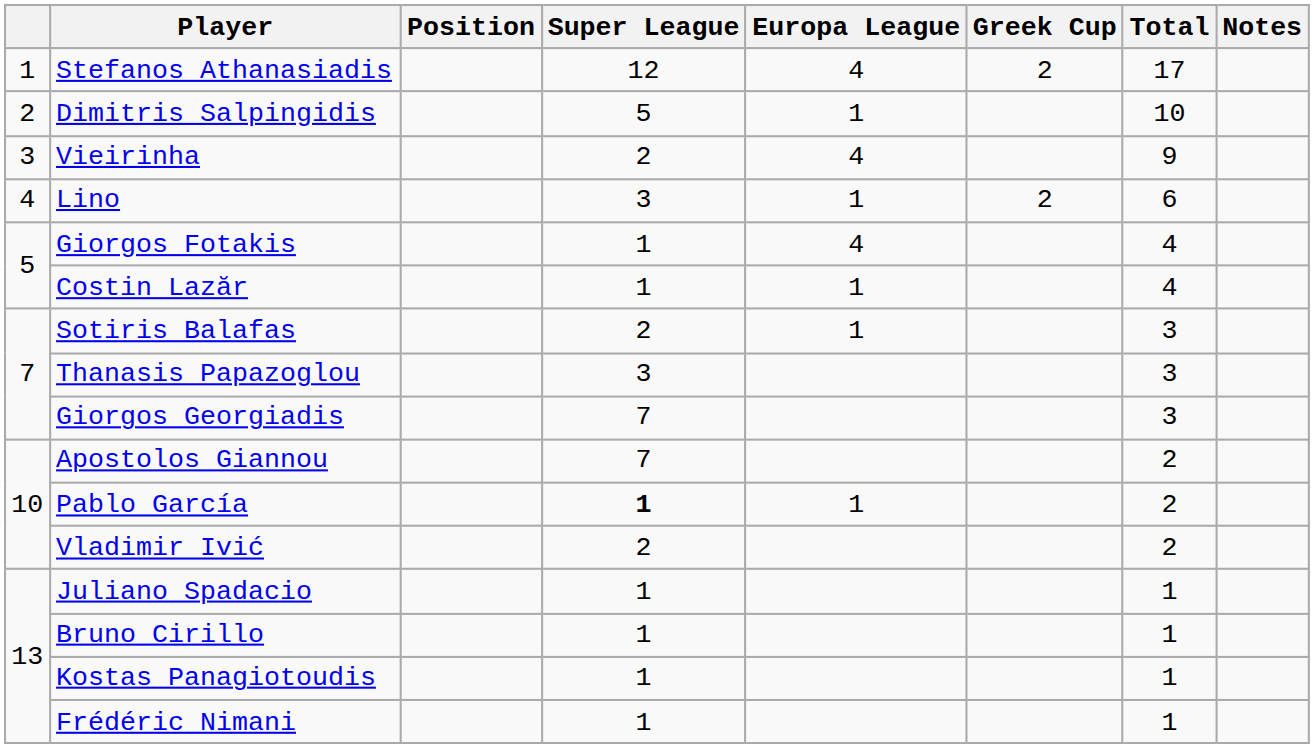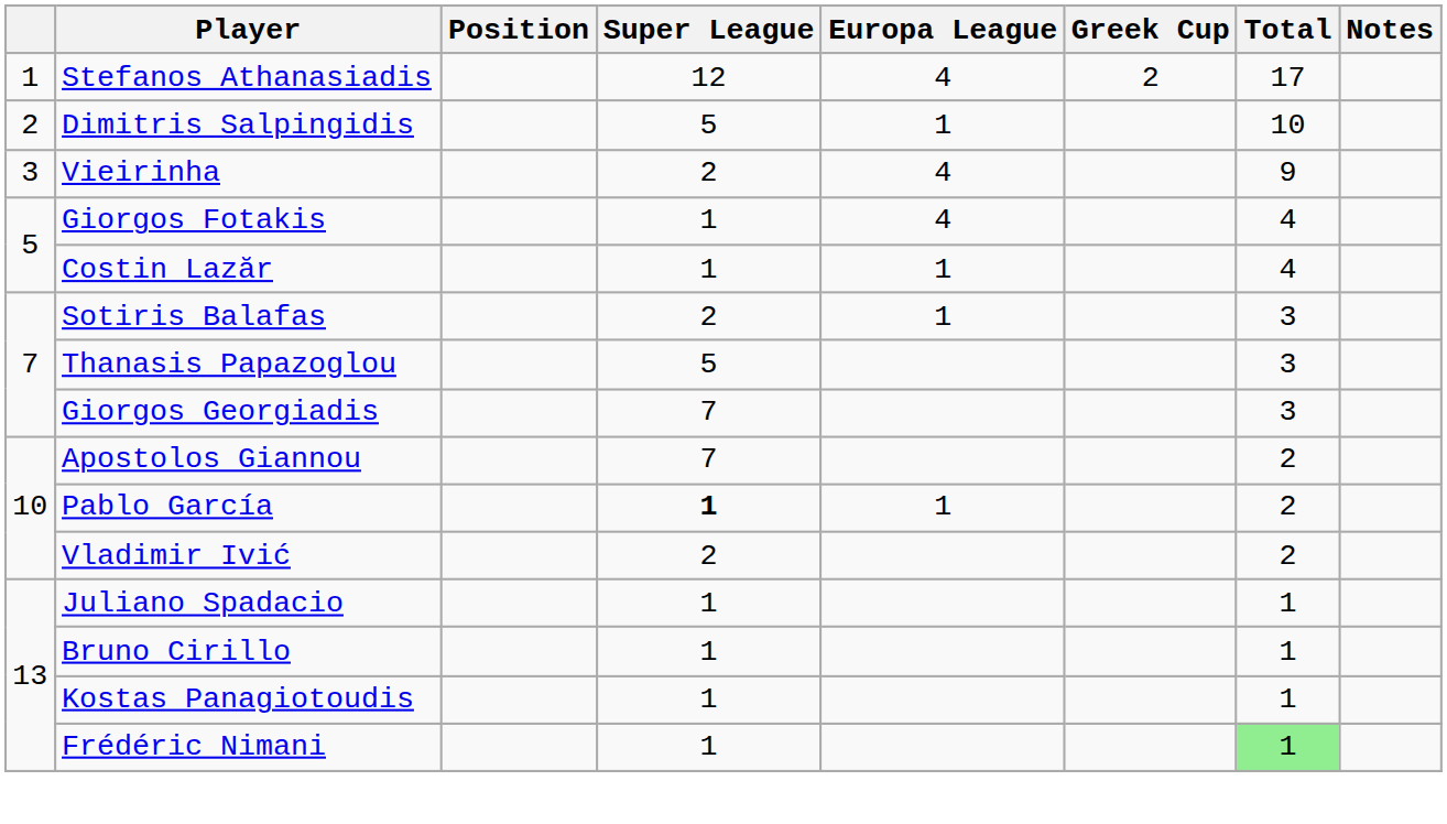 <table class="wikitable">
 <tr>
 <th></th>
 <th style="width:165px;">Player</th>
 <th>Position</th>
 <th>Super League</th>
 <th>Europa League</th>
 <th>Greek Cup</th>
 <th>Total</th>
 <th>Notes</th>
 </tr>
 <tr>
 <td align=center>1</td>
 <td> <a href='#'>Stefanos Athanasiadis</a></td>
 <td align=center></td>
 <td align=center>12</td>
 <td align=center>4</td>
 <td align=center>2</td>
 <td align=center>17</td>
 <td></td>
 </tr>
 <tr>
 <td align=center>2</td>
 <td> <a href='#'>Dimitris Salpingidis</a></td>
 <td align=center></td>
 <td align=center>5</td>
 <td align=center>1</td>
 <td align=center></td>
 <td align=center>10</td>
 <td></td>
 </tr>
 <tr>
 <td align=center>3</td>
 <td> <a href='#'>Vieirinha</a></td>
 <td align=center></td>
 <td align=center>2</td>
 <td align=center>4</td>
 <td align=center></td>
 <td align=center>9</td>
 <td></td>
 </tr>
 <tr>
-<td align=center>4</td>
-<td> <a href='#'>Lino</a></td>
-<td align=center></td>
-<td align=center>3</td>
-<td align=center>1</td>
-<td align=center>2</td>
-<td align=center>6</td>
-<td></td>
-</tr>
-<tr>
 <td align=center rowspan=2>5</td>
 <td> <a href='#'>Giorgos Fotakis</a></td>
 <td align=center></td>
 <td align=center>1</td>
 <td align=center>4</td>
 <td align=center></td>
 <td align=center>4</td>
 <td></td>
 </tr>
 <tr>
 <td> <a href='#'>Costin Lazăr</a></td>
 <td align=center></td>
 <td align=center>1</td>
 <td align=center>1</td>
 <td align=center></td>
 <td align=center>4</td>
 <td></td>
 </tr>
 <tr>
 <td align=center rowspan=3>7</td>
 <td> <a href='#'>Sotiris Balafas</a></td>
 <td align=center></td>
 <td align=center>2</td>
 <td align=center>1</td>
 <td align=center></td>
 <td align=center>3</td>
 <td></td>
 </tr>
 <tr>
 <td> <a href='#'>Thanasis Papazoglou</a></td>
 <td align=center></td>
-<td align=center>3</td>
+<td align=center>5</td>
 <td align=center></td>
 <td align=center></td>
 <td align=center>3</td>
 <td></td>
 </tr>
 <tr>
 <td> <a href='#'>Giorgos Georgiadis</a></td>
 <td align=center></td>
 <td align=center>7</td>
 <td align=center></td>
 <td align=center></td>
 <td align=center>3</td>
 <td></td>
 </tr>
 <tr>
 <td align=center rowspan=3>10</td>
 <td> <a href='#'>Apostolos Giannou</a></td>
 <td align=center></td>
 <td align=center>7</td>
 <td align=center></td>
 <td align=center></td>
 <td align=center>2</td>
 <td></td>
 </tr>
 <tr>
 <td> <a href='#'>Pablo García</a></td>
 <td align=center></td>
 <td align=center><strong>1</strong></td>
 <td align=center>1</td>
 <td align=center></td>
 <td align=center>2</td>
 <td></td>
 </tr>
 <tr>
 <td> <a href='#'>Vladimir Ivić</a></td>
 <td align=center></td>
 <td align=center>2</td>
 <td align=center></td>
 <td align=center></td>
 <td align=center>2</td>
 <td></td>
 </tr>
 <tr>
 <td align=center rowspan=4>13</td>
 <td> <a href='#'>Juliano Spadacio</a></td>
 <td align=center></td>
 <td align=center>1</td>
 <td align=center></td>
 <td align=center></td>
 <td align=center>1</td>
 <td></td>
 </tr>
 <tr>
 <td> <a href='#'>Bruno Cirillo</a></td>
 <td align=center></td>
 <td align=center>1</td>
 <td align=center></td>
 <td align=center></td>
 <td align=center>1</td>
 <td></td>
 </tr>
 <tr>
 <td> <a href='#'>Kostas Panagiotoudis</a></td>
 <td align=center></td>
 <td align=center>1</td>
 <td align=center></td>
 <td align=center></td>
 <td align=center>1</td>
 <td></td>
 </tr>
 <tr>
 <td> <a href='#'>Frédéric Nimani</a></td>
 <td align=center></td>
 <td align=center>1</td>
 <td align=center></td>
 <td align=center></td>
-<td align=center>1</td>
+<td align=center style="background: lightgreen;">1</td>
 <td></td>
 </tr>
 <tr>
 </tr>
 </table>
